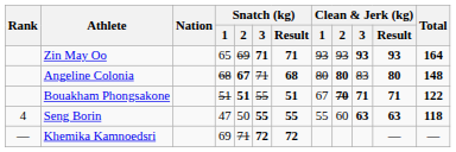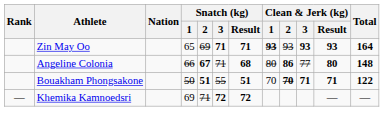 <table class="wikitable sortable" style="text-align:center;">
 <tr>
 <th rowspan=2>Rank</th>
 <th rowspan=2>Athlete</th>
 <th rowspan=2>Nation</th>
 <th colspan=4>Snatch (kg)</th>
 <th colspan=4>Clean & Jerk (kg)</th>
 <th rowspan=2>Total</th>
 </tr>
 <tr>
 <th>1</th>
 <th>2</th>
 <th>3</th>
 <th>Result</th>
 <th>1</th>
 <th>2</th>
 <th>3</th>
 <th>Result</th>
 </tr>
 <tr>
 <td></td>
 <td align=left><a href='#'>Zin May Oo</a></td>
 <td align=left></td>
 <td>65</td>
 <td><s>69</s></td>
 <td><strong>71</strong></td>
 <td><strong>71</strong></td>
-<td><s>93</s></td>
+<td><strong><s>93</s></strong></td>
 <td><s>93</s></td>
 <td><strong>93</strong></td>
 <td><strong>93</strong></td>
 <td><strong>164</strong></td>
 </tr>
 <tr>
 <td></td>
 <td align=left><a href='#'>Angeline Colonia</a></td>
 <td align=left></td>
-<td><s>68</s></td>
+<td><s>66</s></td>
 <td><strong>67</strong></td>
 <td><s>71</s></td>
 <td><strong>68</strong></td>
 <td><s>80</s></td>
-<td><strong>80</strong></td>
-<td><s>83</s></td>
+<td><strong>86</strong></td>
+<td><s>77</s></td>
 <td><strong>80</strong></td>
 <td><strong>148</strong></td>
 </tr>
 <tr>
 <td></td>
 <td align=left><a href='#'>Bouakham Phongsakone</a></td>
 <td align=left></td>
-<td><s>51</s></td>
+<td><s>50</s></td>
 <td><strong>51</strong></td>
 <td><s>55</s></td>
 <td><strong>51</strong></td>
-<td>67</td>
+<td>70</td>
 <td><strong><s>70</s></strong></td>
 <td><strong>71</strong></td>
 <td><strong>71</strong></td>
 <td><strong>122</strong></td>
-</tr>
-<tr>
-<td>4</td>
-<td align=left><a href='#'>Seng Borin</a></td>
-<td align=left></td>
-<td>47</td>
-<td>50</td>
-<td><strong>55</strong></td>
-<td><strong>55</strong></td>
-<td>55</td>
-<td>60</td>
-<td><strong>63</strong></td>
-<td><strong>63</strong></td>
-<td><strong>118</strong></td>
 </tr>
 <tr>
 <td>—</td>
 <td align=left><a href='#'>Khemika Kamnoedsri</a></td>
 <td align=left></td>
 <td>69</td>
 <td><s>71</s></td>
 <td><strong>72</strong></td>
 <td><strong>72</strong></td>
 <td><s></s></td>
 <td><s></s></td>
 <td><s></s></td>
 <td>—</td>
 <td>—</td>
 </tr>
 </table>
